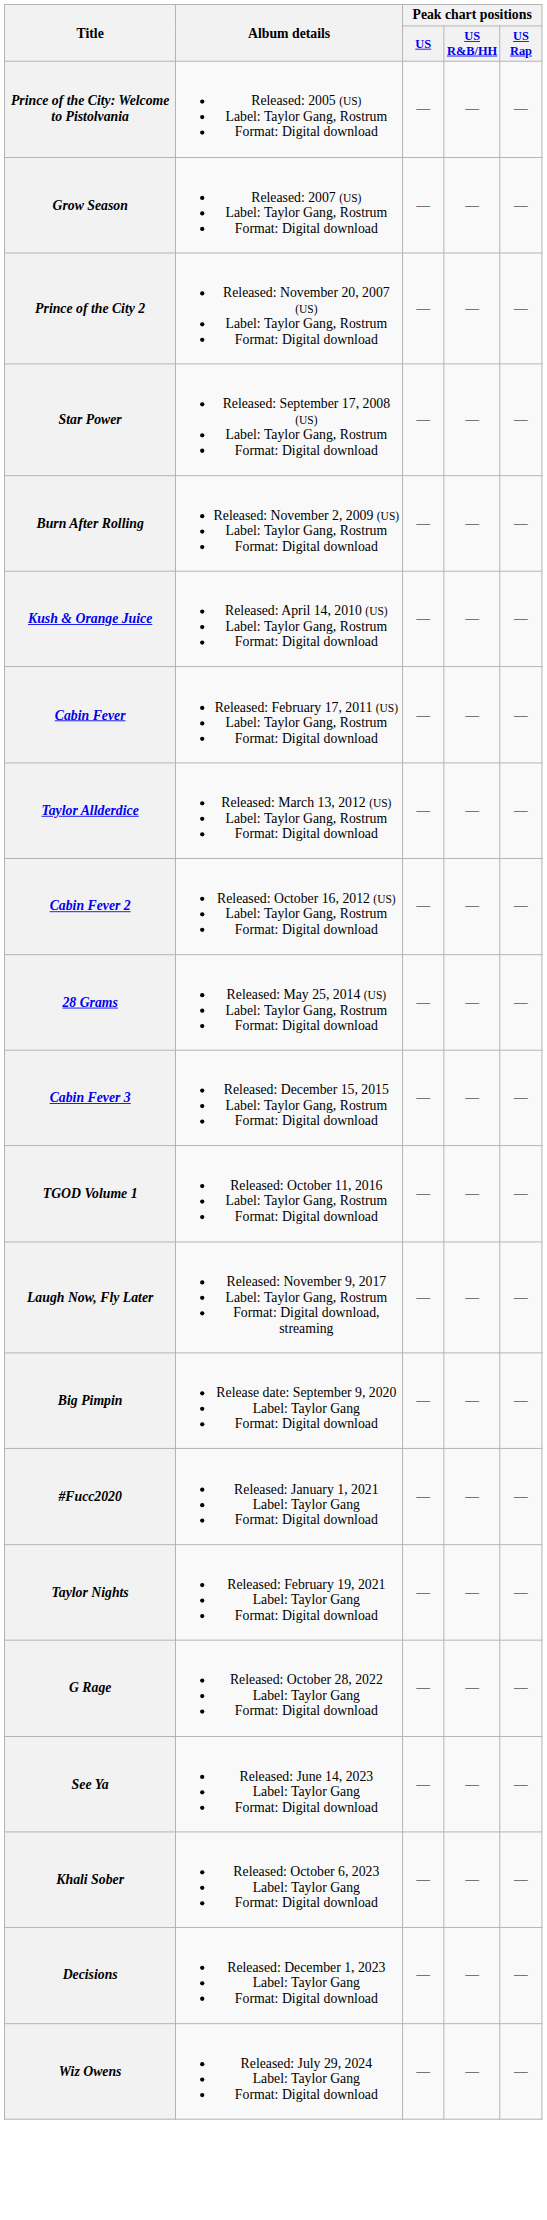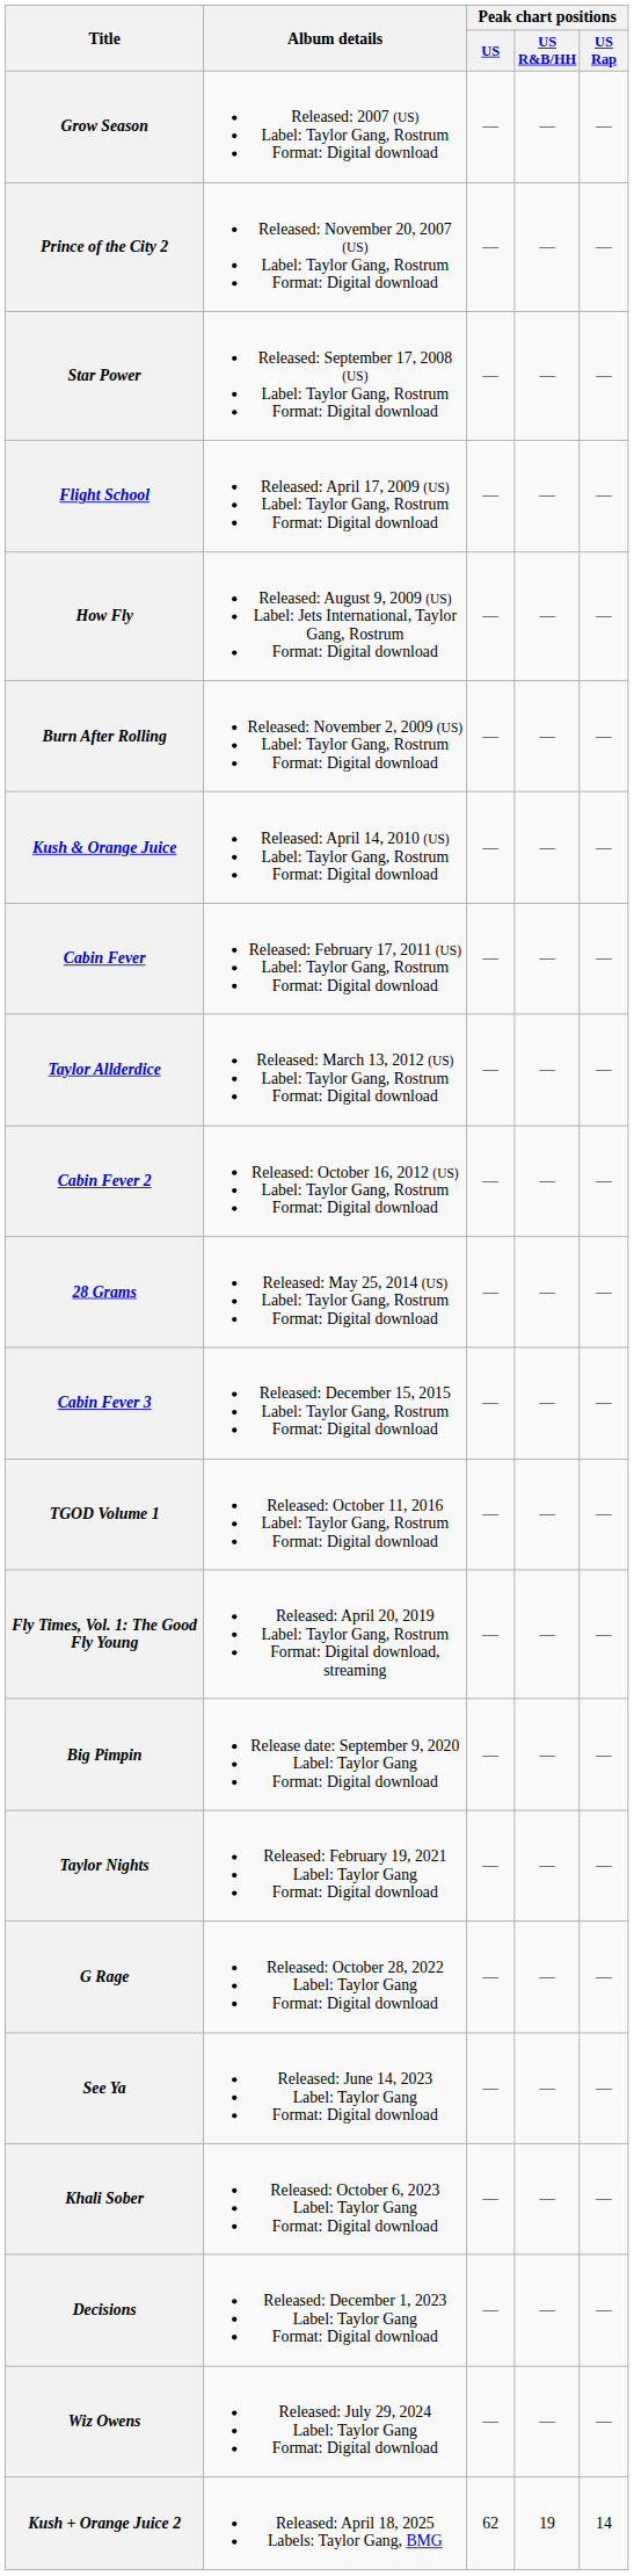 <table class="wikitable plainrowheaders" style="text-align:center;">
 <tr>
 <th scope="col" rowspan="2" style="width:12em;">Title</th>
 <th scope="col" rowspan="2" style="width:16em;">Album details</th>
 <th scope="col" colspan="3">Peak chart positions</th>
 </tr>
 <tr>
 <th scope="col" style="width:2.9em;font-size:90%;"><a href='#'>US</a><br></th>
 <th scope="col" style="width:2.9em;font-size:90%;"><a href='#'>US<br>R&B/HH</a><br></th>
 <th scope="col" style="width:2.9em;font-size:90%;"><a href='#'>US<br>Rap</a><br></th>
-</tr>
-<tr>
-<th scope="row"><em>Prince of the City: Welcome to Pistolvania</em></th>
-<td><br><ul><li>Released: 2005 <small>(US)</small></li><li>Label: Taylor Gang, Rostrum</li><li>Format: Digital download</li></ul></td>
-<td>—</td>
-<td>—</td>
-<td>—</td>
 </tr>
 <tr>
 <th scope="row"><em>Grow Season</em></th>
 <td><br><ul><li>Released: 2007 <small>(US)</small></li><li>Label: Taylor Gang, Rostrum</li><li>Format: Digital download</li></ul></td>
 <td>—</td>
 <td>—</td>
 <td>—</td>
 </tr>
 <tr>
 <th scope="row"><em>Prince of the City 2</em></th>
 <td><br><ul><li>Released: November 20, 2007 <small>(US)</small></li><li>Label: Taylor Gang, Rostrum</li><li>Format: Digital download</li></ul></td>
 <td>—</td>
 <td>—</td>
 <td>—</td>
 </tr>
 <tr>
 <th scope="row"><em>Star Power</em></th>
 <td><br><ul><li>Released: September 17, 2008 <small>(US)</small></li><li>Label: Taylor Gang, Rostrum</li><li>Format: Digital download</li></ul></td>
+<td>—</td>
+<td>—</td>
+<td>—</td>
+</tr>
+<tr>
+<th scope="row"><em><a href='#'>Flight School</a></em></th>
+<td><br><ul><li>Released: April 17, 2009 <small>(US)</small></li><li>Label: Taylor Gang, Rostrum</li><li>Format: Digital download</li></ul></td>
+<td>—</td>
+<td>—</td>
+<td>—</td>
+</tr>
+<tr>
+<th scope="row"><em>How Fly</em><br></th>
+<td><br><ul><li>Released: August 9, 2009 <small>(US)</small></li><li>Label: Jets International, Taylor Gang, Rostrum</li><li>Format: Digital download</li></ul></td>
 <td>—</td>
 <td>—</td>
 <td>—</td>
 </tr>
 <tr>
 <th scope="row"><em>Burn After Rolling</em></th>
 <td><br><ul><li>Released: November 2, 2009 <small>(US)</small></li><li>Label: Taylor Gang, Rostrum</li><li>Format: Digital download</li></ul></td>
 <td>—</td>
 <td>—</td>
 <td>—</td>
 </tr>
 <tr>
 <th scope="row"><em><a href='#'>Kush & Orange Juice</a></em></th>
 <td><br><ul><li>Released: April 14, 2010 <small>(US)</small></li><li>Label: Taylor Gang, Rostrum</li><li>Format: Digital download</li></ul></td>
 <td>—</td>
 <td>—</td>
 <td>—</td>
 </tr>
 <tr>
 <th scope="row"><em><a href='#'>Cabin Fever</a></em></th>
 <td><br><ul><li>Released: February 17, 2011 <small>(US)</small></li><li>Label: Taylor Gang, Rostrum</li><li>Format: Digital download</li></ul></td>
 <td>—</td>
 <td>—</td>
 <td>—</td>
 </tr>
 <tr>
 <th scope="row"><em><a href='#'>Taylor Allderdice</a></em></th>
 <td><br><ul><li>Released: March 13, 2012 <small>(US)</small></li><li>Label: Taylor Gang, Rostrum</li><li>Format: Digital download</li></ul></td>
 <td>—</td>
 <td>—</td>
 <td>—</td>
 </tr>
 <tr>
 <th scope="row"><em><a href='#'>Cabin Fever 2</a></em></th>
 <td><br><ul><li>Released: October 16, 2012 <small>(US)</small></li><li>Label: Taylor Gang, Rostrum</li><li>Format: Digital download</li></ul></td>
 <td>—</td>
 <td>—</td>
 <td>—</td>
 </tr>
 <tr>
 <th scope="row"><em><a href='#'>28 Grams</a></em></th>
 <td><br><ul><li>Released: May 25, 2014 <small>(US)</small></li><li>Label: Taylor Gang, Rostrum</li><li>Format: Digital download</li></ul></td>
 <td>—</td>
 <td>—</td>
 <td>—</td>
 </tr>
 <tr>
 <th scope="row"><em><a href='#'>Cabin Fever 3</a></em></th>
 <td><br><ul><li>Released: December 15, 2015</li><li>Label: Taylor Gang, Rostrum</li><li>Format: Digital download</li></ul></td>
 <td>—</td>
 <td>—</td>
 <td>—</td>
 </tr>
 <tr>
 <th scope="row"><em>TGOD Volume 1</em><br></th>
 <td><br><ul><li>Released: October 11, 2016</li><li>Label: Taylor Gang, Rostrum</li><li>Format: Digital download</li></ul></td>
 <td>—</td>
 <td>—</td>
 <td>—</td>
 </tr>
 <tr>
-<th scope="row"><em>Laugh Now, Fly Later</em></th>
-<td><br><ul><li>Released: November 9, 2017</li><li>Label: Taylor Gang, Rostrum</li><li>Format: Digital download, streaming</li></ul></td>
+<th scope="row"><em>Fly Times, Vol. 1: The Good Fly Young</em></th>
+<td><br><ul><li>Released: April 20, 2019</li><li>Label: Taylor Gang, Rostrum</li><li>Format: Digital download, streaming</li></ul></td>
 <td>—</td>
 <td>—</td>
 <td>—</td>
 </tr>
 <tr>
 <th scope="row"><em>Big Pimpin</em></th>
 <td><br><ul><li>Release date: September 9, 2020</li><li>Label: Taylor Gang</li><li>Format: Digital download</li></ul></td>
-<td>—</td>
-<td>—</td>
-<td>—</td>
-</tr>
-<tr>
-<th scope="row"><em>#Fucc2020</em><br></th>
-<td><br><ul><li>Released: January 1, 2021</li><li>Label: Taylor Gang</li><li>Format: Digital download</li></ul></td>
 <td>—</td>
 <td>—</td>
 <td>—</td>
 </tr>
 <tr>
 <th scope="row"><em>Taylor Nights</em><br></th>
 <td><br><ul><li>Released: February 19, 2021</li><li>Label: Taylor Gang</li><li>Format: Digital download</li></ul></td>
 <td>—</td>
 <td>—</td>
 <td>—</td>
 </tr>
 <tr>
 <th scope="row"><em>G Rage</em><br></th>
 <td><br><ul><li>Released: October 28, 2022</li><li>Label: Taylor Gang</li><li>Format: Digital download</li></ul></td>
 <td>—</td>
 <td>—</td>
 <td>—</td>
 </tr>
 <tr>
 <th scope="row"><em>See Ya</em></th>
 <td><br><ul><li>Released: June 14, 2023</li><li>Label: Taylor Gang</li><li>Format: Digital download</li></ul></td>
 <td>—</td>
 <td>—</td>
 <td>—</td>
 </tr>
 <tr>
 <th scope="row"><em>Khali Sober</em></th>
 <td><br><ul><li>Released: October 6, 2023</li><li>Label: Taylor Gang</li><li>Format: Digital download</li></ul></td>
 <td>—</td>
 <td>—</td>
 <td>—</td>
 </tr>
 <tr>
 <th scope="row"><em>Decisions</em></th>
 <td><br><ul><li>Released: December 1, 2023</li><li>Label: Taylor Gang</li><li>Format: Digital download</li></ul></td>
 <td>—</td>
 <td>—</td>
 <td>—</td>
 </tr>
 <tr>
 <th scope="row"><em>Wiz Owens</em></th>
 <td><br><ul><li>Released: July 29, 2024</li><li>Label: Taylor Gang</li><li>Format: Digital download</li></ul></td>
 <td>—</td>
 <td>—</td>
 <td>—</td>
 </tr>
+<tr>
+<th scope="row"><em>Kush + Orange Juice 2</em></th>
+<td><br><ul><li>Released: April 18, 2025</li><li>Labels: Taylor Gang, <a href='#'>BMG</a></li></ul></td>
+<td>62</td>
+<td>19</td>
+<td>14</td>
+</tr>
 </table>
